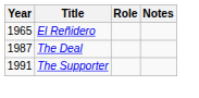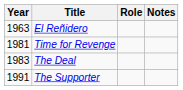 <table class="wikitable sortable">
 <tr>
 <th>Year</th>
 <th>Title</th>
 <th>Role</th>
 <th class="unsortable">Notes</th>
 </tr>
 <tr>
-<td>1965</td>
+<td>1963</td>
 <td><em><a href='#'>El Reñidero</a></em></td>
 <td></td>
 <td></td>
 </tr>
 <tr>
-<td>1987</td>
+<td>1981</td>
+<td><em><a href='#'>Time for Revenge</a></em></td>
+<td></td>
+<td></td>
+</tr>
+<tr>
+<td>1983</td>
 <td><em><a href='#'>The Deal</a></em></td>
 <td></td>
 <td></td>
 </tr>
 <tr>
 <td>1991</td>
 <td><em><a href='#'>The Supporter</a></em></td>
 <td></td>
 </tr>
 </table>
